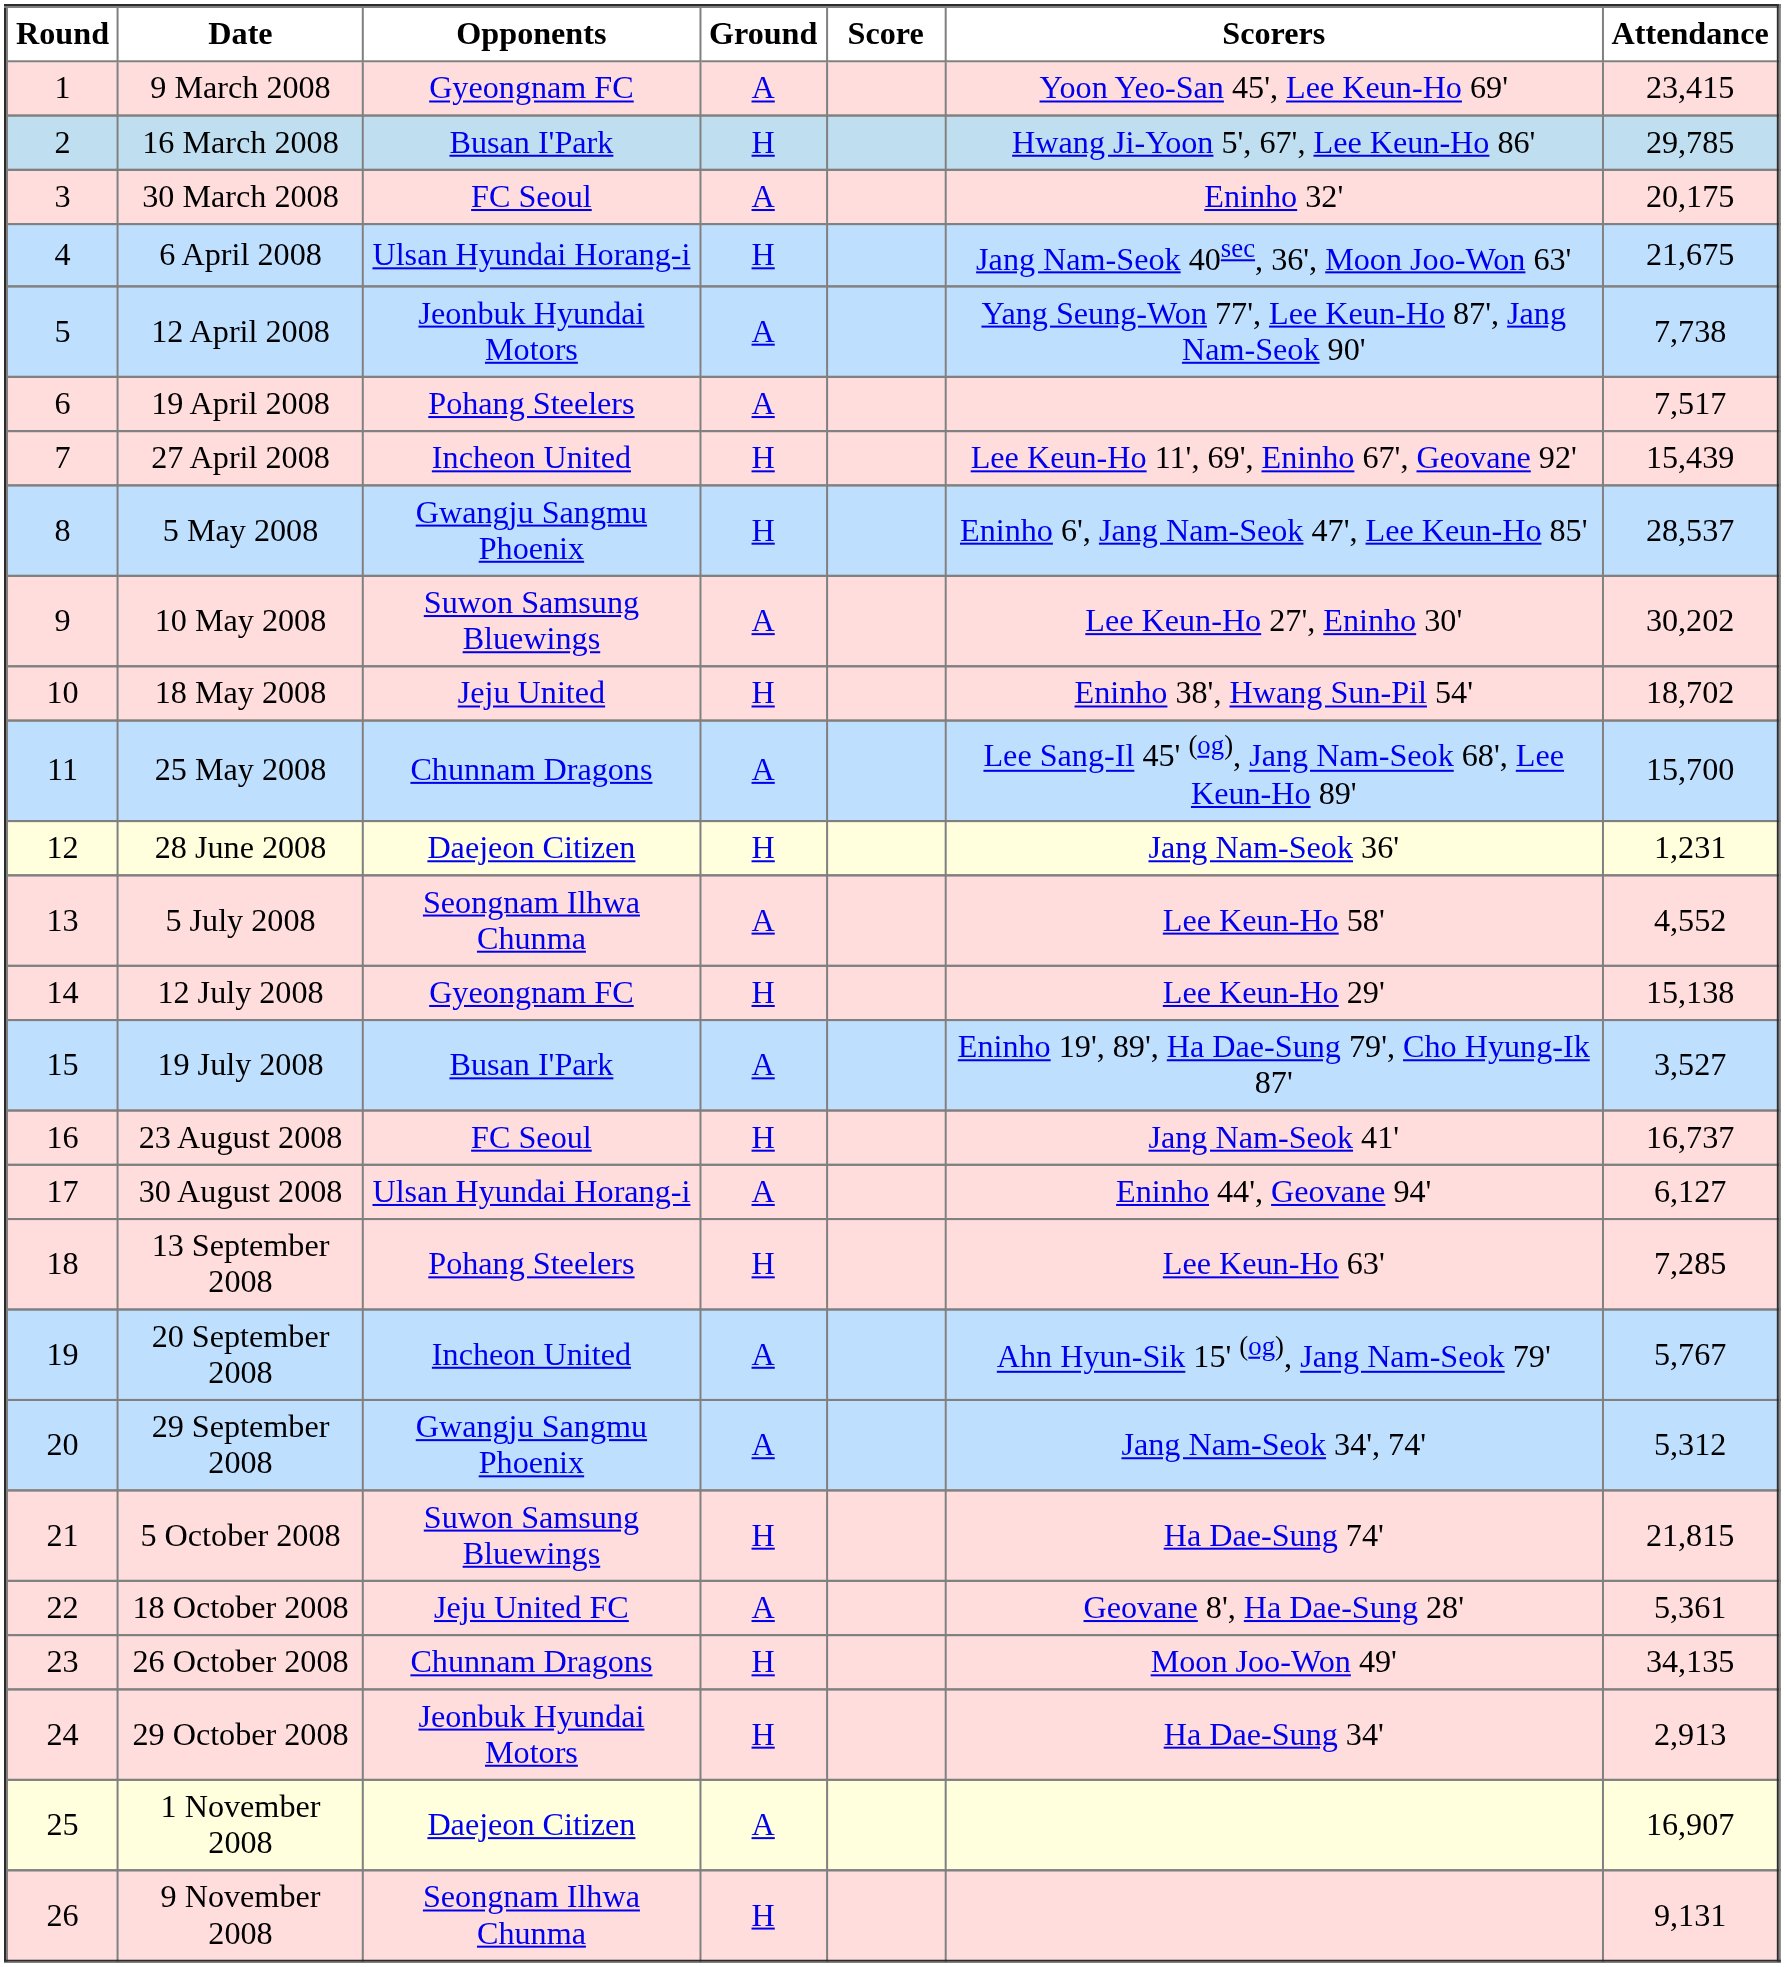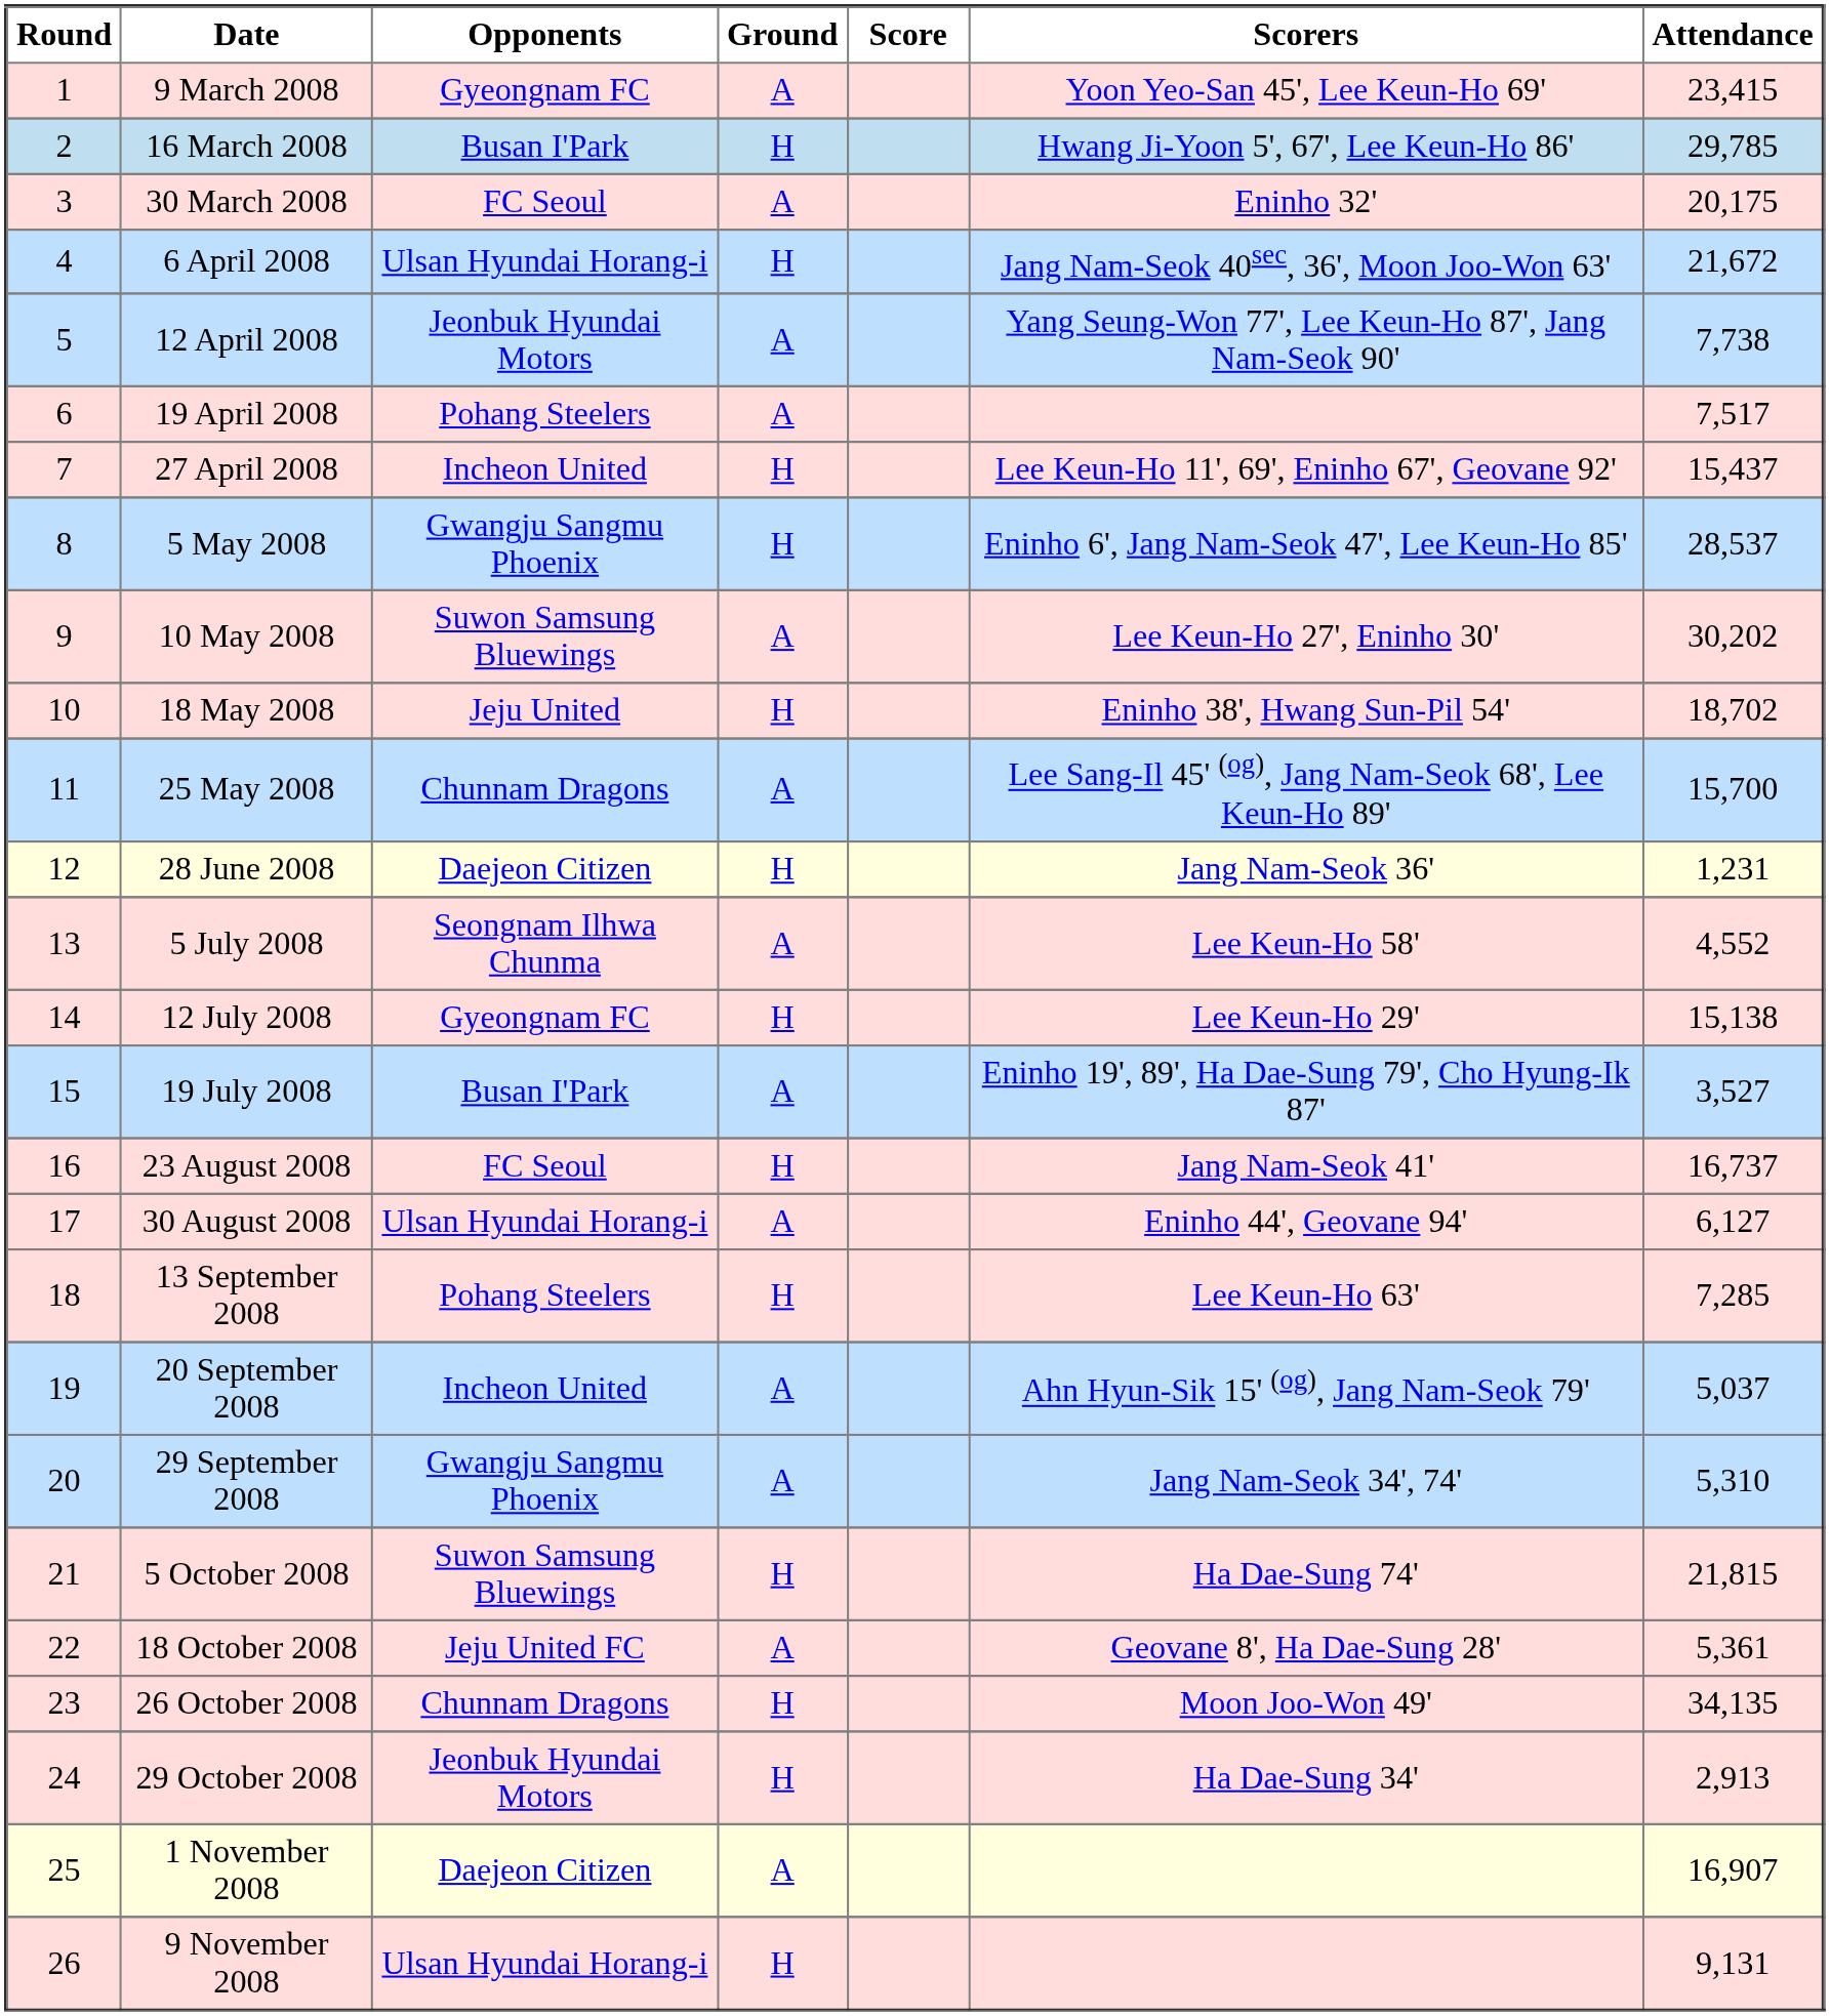 <table border="2" cellpadding="4" style="border-collapse:collapse; text-align:center;">
 <tr>
 <th><strong>Round</strong></th>
 <th><strong>Date</strong></th>
 <th><strong>Opponents</strong></th>
 <th><strong>Ground</strong></th>
 <th width=50><strong>Score</strong></th>
 <th><strong>Scorers</strong></th>
 <th><strong>Attendance</strong></th>
 </tr>
 <tr bgcolor="#ffdddd">
 <td>1</td>
 <td>9 March 2008</td>
 <td><a href='#'>Gyeongnam FC</a></td>
 <td><a href='#'>A</a></td>
 <td></td>
 <td><a href='#'>Yoon Yeo-San</a> 45', <a href='#'>Lee Keun-Ho</a> 69'</td>
 <td>23,415</td>
 </tr>
 <tr>
 </tr>
 <tr bgcolor="#bfdff">
 <td>2</td>
 <td>16 March 2008</td>
 <td><a href='#'>Busan I'Park</a></td>
 <td><a href='#'>H</a></td>
 <td></td>
 <td><a href='#'>Hwang Ji-Yoon</a> 5', 67', <a href='#'>Lee Keun-Ho</a> 86'</td>
 <td>29,785</td>
 </tr>
 <tr>
 </tr>
 <tr bgcolor="#ffdddd">
 <td>3</td>
 <td>30 March 2008</td>
 <td><a href='#'>FC Seoul</a></td>
 <td><a href='#'>A</a></td>
 <td></td>
 <td><a href='#'>Eninho</a> 32'</td>
 <td>20,175</td>
 </tr>
 <tr>
 </tr>
 <tr bgcolor="#bfdfff">
 <td>4</td>
 <td>6 April 2008</td>
 <td><a href='#'>Ulsan Hyundai Horang-i</a></td>
 <td><a href='#'>H</a></td>
 <td></td>
 <td><a href='#'>Jang Nam-Seok</a> 40<sup><a href='#'>sec</a></sup>, 36', <a href='#'>Moon Joo-Won</a> 63'</td>
-<td>21,675</td>
+<td>21,672</td>
 </tr>
 <tr>
 </tr>
 <tr bgcolor="#bfdfff">
 <td>5</td>
 <td>12 April 2008</td>
 <td><a href='#'>Jeonbuk Hyundai Motors</a></td>
 <td><a href='#'>A</a></td>
 <td></td>
 <td><a href='#'>Yang Seung-Won</a> 77', <a href='#'>Lee Keun-Ho</a> 87', <a href='#'>Jang Nam-Seok</a> 90'</td>
 <td>7,738</td>
 </tr>
 <tr>
 </tr>
 <tr bgcolor="#ffdddd">
 <td>6</td>
 <td>19 April 2008</td>
 <td><a href='#'>Pohang Steelers</a></td>
 <td><a href='#'>A</a></td>
 <td></td>
 <td></td>
 <td>7,517</td>
 </tr>
 <tr>
 </tr>
 <tr bgcolor="#ffdddd">
 <td>7</td>
 <td>27 April 2008</td>
 <td><a href='#'>Incheon United</a></td>
 <td><a href='#'>H</a></td>
 <td></td>
 <td><a href='#'>Lee Keun-Ho</a> 11', 69', <a href='#'>Eninho</a> 67', <a href='#'>Geovane</a> 92'</td>
-<td>15,439</td>
+<td>15,437</td>
 </tr>
 <tr>
 </tr>
 <tr bgcolor="#bfdfff">
 <td>8</td>
 <td>5 May 2008</td>
 <td><a href='#'>Gwangju Sangmu Phoenix</a></td>
 <td><a href='#'>H</a></td>
 <td></td>
 <td><a href='#'>Eninho</a> 6', <a href='#'>Jang Nam-Seok</a> 47', <a href='#'>Lee Keun-Ho</a> 85'</td>
 <td>28,537</td>
 </tr>
 <tr>
 </tr>
 <tr bgcolor="#ffdddd">
 <td>9</td>
 <td>10 May 2008</td>
 <td><a href='#'>Suwon Samsung Bluewings</a></td>
 <td><a href='#'>A</a></td>
 <td></td>
 <td><a href='#'>Lee Keun-Ho</a> 27', <a href='#'>Eninho</a> 30'</td>
 <td>30,202</td>
 </tr>
 <tr>
 </tr>
 <tr bgcolor="#ffdddd">
 <td>10</td>
 <td>18 May 2008</td>
 <td><a href='#'>Jeju United</a></td>
 <td><a href='#'>H</a></td>
 <td></td>
 <td><a href='#'>Eninho</a> 38', <a href='#'>Hwang Sun-Pil</a> 54'</td>
 <td>18,702</td>
 </tr>
 <tr>
 </tr>
 <tr bgcolor="#bfdfff">
 <td>11</td>
 <td>25 May 2008</td>
 <td><a href='#'>Chunnam Dragons</a></td>
 <td><a href='#'>A</a></td>
 <td></td>
 <td><a href='#'>Lee Sang-Il</a> 45' <sup>(<a href='#'>og</a>)</sup>, <a href='#'>Jang Nam-Seok</a> 68', <a href='#'>Lee Keun-Ho</a> 89'</td>
 <td>15,700</td>
 </tr>
 <tr>
 </tr>
 <tr bgcolor="#ffffdd">
 <td>12</td>
 <td>28 June 2008</td>
 <td><a href='#'>Daejeon Citizen</a></td>
 <td><a href='#'>H</a></td>
 <td></td>
 <td><a href='#'>Jang Nam-Seok</a> 36'</td>
 <td>1,231</td>
 </tr>
 <tr>
 </tr>
 <tr bgcolor="#ffdddd">
 <td>13</td>
 <td>5 July 2008</td>
 <td><a href='#'>Seongnam Ilhwa Chunma</a></td>
 <td><a href='#'>A</a></td>
 <td></td>
 <td><a href='#'>Lee Keun-Ho</a> 58'</td>
 <td>4,552</td>
 </tr>
 <tr>
 </tr>
 <tr bgcolor="#ffdddd">
 <td>14</td>
 <td>12 July 2008</td>
 <td><a href='#'>Gyeongnam FC</a></td>
 <td><a href='#'>H</a></td>
 <td></td>
 <td><a href='#'>Lee Keun-Ho</a> 29'</td>
 <td>15,138</td>
 </tr>
 <tr>
 </tr>
 <tr bgcolor="#bfdfff">
 <td>15</td>
 <td>19 July 2008</td>
 <td><a href='#'>Busan I'Park</a></td>
 <td><a href='#'>A</a></td>
 <td></td>
 <td><a href='#'>Eninho</a> 19', 89', <a href='#'>Ha Dae-Sung</a> 79', <a href='#'>Cho Hyung-Ik</a> 87'</td>
 <td>3,527</td>
 </tr>
 <tr>
 </tr>
 <tr bgcolor="#ffdddd">
 <td>16</td>
 <td>23 August 2008</td>
 <td><a href='#'>FC Seoul</a></td>
 <td><a href='#'>H</a></td>
 <td></td>
 <td><a href='#'>Jang Nam-Seok</a> 41'</td>
 <td>16,737</td>
 </tr>
 <tr>
 </tr>
 <tr bgcolor="#ffdddd">
 <td>17</td>
 <td>30 August 2008</td>
 <td><a href='#'>Ulsan Hyundai Horang-i</a></td>
 <td><a href='#'>A</a></td>
 <td></td>
 <td><a href='#'>Eninho</a> 44', <a href='#'>Geovane</a> 94'</td>
 <td>6,127</td>
 </tr>
 <tr>
 </tr>
 <tr bgcolor="#ffdddd">
 <td>18</td>
 <td>13 September 2008</td>
 <td><a href='#'>Pohang Steelers</a></td>
 <td><a href='#'>H</a></td>
 <td></td>
 <td><a href='#'>Lee Keun-Ho</a> 63'</td>
 <td>7,285</td>
 </tr>
 <tr>
 </tr>
 <tr bgcolor="#bfdfff">
 <td>19</td>
 <td>20 September 2008</td>
 <td><a href='#'>Incheon United</a></td>
 <td><a href='#'>A</a></td>
 <td></td>
 <td><a href='#'>Ahn Hyun-Sik</a> 15' <sup>(<a href='#'>og</a>)</sup>, <a href='#'>Jang Nam-Seok</a> 79'</td>
-<td>5,767</td>
+<td>5,037</td>
 </tr>
 <tr>
 </tr>
 <tr bgcolor="#bfdfff">
 <td>20</td>
 <td>29 September 2008</td>
 <td><a href='#'>Gwangju Sangmu Phoenix</a></td>
 <td><a href='#'>A</a></td>
 <td></td>
 <td><a href='#'>Jang Nam-Seok</a> 34', 74'</td>
-<td>5,312</td>
+<td>5,310</td>
 </tr>
 <tr>
 </tr>
 <tr bgcolor="#ffdddd">
 <td>21</td>
 <td>5 October 2008</td>
 <td><a href='#'>Suwon Samsung Bluewings</a></td>
 <td><a href='#'>H</a></td>
 <td></td>
 <td><a href='#'>Ha Dae-Sung</a> 74'</td>
 <td>21,815</td>
 </tr>
 <tr>
 </tr>
 <tr bgcolor="#ffdddd">
 <td>22</td>
 <td>18 October 2008</td>
 <td><a href='#'>Jeju United FC</a></td>
 <td><a href='#'>A</a></td>
 <td></td>
 <td><a href='#'>Geovane</a> 8', <a href='#'>Ha Dae-Sung</a> 28'</td>
 <td>5,361</td>
 </tr>
 <tr>
 </tr>
 <tr bgcolor="#ffdddd">
 <td>23</td>
 <td>26 October 2008</td>
 <td><a href='#'>Chunnam Dragons</a></td>
 <td><a href='#'>H</a></td>
 <td></td>
 <td><a href='#'>Moon Joo-Won</a> 49'</td>
 <td>34,135</td>
 </tr>
 <tr>
 </tr>
 <tr bgcolor="#ffdddd">
 <td>24</td>
 <td>29 October 2008</td>
 <td><a href='#'>Jeonbuk Hyundai Motors</a></td>
 <td><a href='#'>H</a></td>
 <td></td>
 <td><a href='#'>Ha Dae-Sung</a> 34'</td>
 <td>2,913</td>
 </tr>
 <tr>
 </tr>
 <tr bgcolor="#ffffdd">
 <td>25</td>
 <td>1 November 2008</td>
 <td><a href='#'>Daejeon Citizen</a></td>
 <td><a href='#'>A</a></td>
 <td></td>
 <td></td>
 <td>16,907</td>
 </tr>
 <tr>
 </tr>
 <tr bgcolor="#ffdddd">
 <td>26</td>
 <td>9 November 2008</td>
-<td><a href='#'>Seongnam Ilhwa Chunma</a></td>
+<td><a href='#'>Ulsan Hyundai Horang-i</a></td>
 <td><a href='#'>H</a></td>
 <td></td>
 <td></td>
 <td>9,131</td>
 </tr>
 </table>
